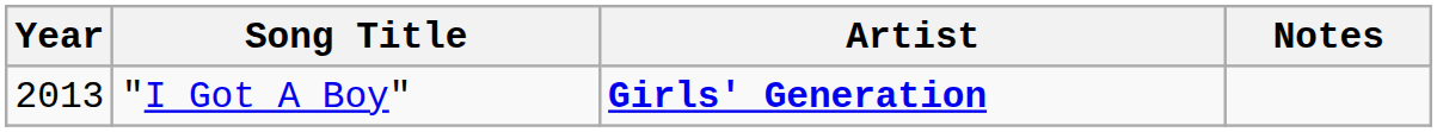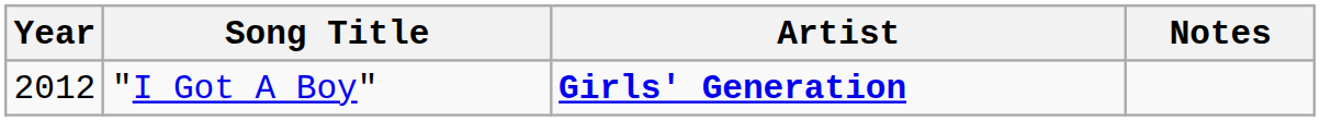 <table class="wikitable" style="width:500px">
 <tr>
 <th width=10>Year</th>
 <th>Song Title</th>
 <th>Artist</th>
 <th>Notes</th>
 </tr>
 <tr>
-<td>2013</td>
+<td>2012</td>
 <td>"<a href='#'>I Got A Boy</a>"</td>
 <td><strong><a href='#'>Girls' Generation</a></strong></td>
 <td></td>
 </tr>
 </table>
